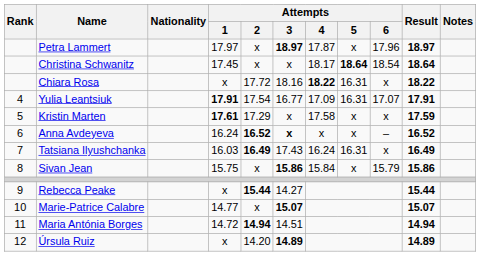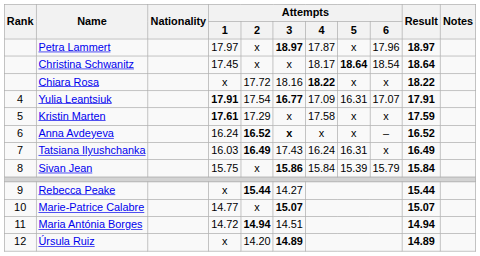 <table class="wikitable sortable" style="text-align:center">
 <tr>
 <th rowspan=2>Rank</th>
 <th rowspan=2>Name</th>
 <th rowspan=2>Nationality</th>
 <th colspan=6>Attempts</th>
 <th rowspan=2>Result</th>
 <th rowspan=2>Notes</th>
 </tr>
 <tr>
 <th>1</th>
 <th>2</th>
 <th>3</th>
 <th>4</th>
 <th>5</th>
 <th>6</th>
 </tr>
 <tr>
 <td></td>
 <td align=left><a href='#'>Petra Lammert</a></td>
 <td align=left></td>
 <td>17.97</td>
 <td>x</td>
 <td><strong>18.97</strong></td>
 <td>17.87</td>
 <td>x</td>
 <td>17.96</td>
 <td><strong>18.97</strong></td>
 <td></td>
 </tr>
 <tr>
 <td></td>
 <td align=left><a href='#'>Christina Schwanitz</a></td>
 <td align=left></td>
 <td>17.45</td>
 <td>x</td>
 <td>x</td>
 <td>18.17</td>
 <td><strong>18.64</strong></td>
 <td>18.54</td>
 <td><strong>18.64</strong></td>
 <td></td>
 </tr>
 <tr>
 <td></td>
 <td align=left><a href='#'>Chiara Rosa</a></td>
 <td align=left></td>
 <td>x</td>
 <td>17.72</td>
 <td>18.16</td>
 <td><strong>18.22</strong></td>
-<td>16.31</td>
+<td>x</td>
 <td>x</td>
 <td><strong>18.22</strong></td>
 <td></td>
 </tr>
 <tr>
 <td>4</td>
 <td align=left><a href='#'>Yulia Leantsiuk</a></td>
 <td align=left></td>
 <td><strong>17.91</strong></td>
 <td>17.54</td>
-<td>16.77</td>
+<td><strong>16.77</strong></td>
 <td>17.09</td>
 <td>16.31</td>
 <td>17.07</td>
 <td><strong>17.91</strong></td>
 <td></td>
 </tr>
 <tr>
 <td>5</td>
 <td align=left><a href='#'>Kristin Marten</a></td>
 <td align=left></td>
 <td><strong>17.61</strong></td>
 <td>17.29</td>
 <td>x</td>
 <td>17.58</td>
 <td>x</td>
 <td>x</td>
 <td><strong>17.59</strong></td>
 <td></td>
 </tr>
 <tr>
 <td>6</td>
 <td align=left><a href='#'>Anna Avdeyeva</a></td>
 <td align=left></td>
 <td>16.24</td>
 <td><strong>16.52</strong></td>
 <td><strong>x</strong></td>
 <td>x</td>
 <td>x</td>
 <td>–</td>
 <td><strong>16.52</strong></td>
 <td></td>
 </tr>
 <tr>
 <td>7</td>
 <td align=left><a href='#'>Tatsiana Ilyushchanka</a></td>
 <td align=left></td>
 <td>16.03</td>
 <td><strong>16.49</strong></td>
 <td>17.43</td>
 <td>16.24</td>
 <td>16.31</td>
 <td>x</td>
 <td><strong>16.49</strong></td>
 <td></td>
 </tr>
 <tr>
 <td>8</td>
 <td align=left><a href='#'>Sivan Jean</a></td>
 <td align=left></td>
 <td>15.75</td>
 <td>x</td>
 <td><strong>15.86</strong></td>
 <td>15.84</td>
-<td>x</td>
+<td>15.39</td>
 <td>15.79</td>
-<td><strong>15.86</strong></td>
+<td><strong>15.84</strong></td>
 <td></td>
 </tr>
 <tr>
 <td colspan=11 bgcolor=lightgray></td>
 </tr>
 <tr>
 <td>9</td>
 <td align=left><a href='#'>Rebecca Peake</a></td>
 <td align=left></td>
 <td>x</td>
 <td><strong>15.44</strong></td>
 <td>14.27</td>
 <td colspan=3></td>
 <td><strong>15.44</strong></td>
 <td></td>
 </tr>
 <tr>
 <td>10</td>
 <td align=left><a href='#'>Marie-Patrice Calabre</a></td>
 <td align=left></td>
 <td>14.77</td>
 <td>x</td>
 <td><strong>15.07</strong></td>
 <td colspan=3></td>
 <td><strong>15.07</strong></td>
 <td></td>
 </tr>
 <tr>
 <td>11</td>
 <td align=left><a href='#'>Maria Antónia Borges</a></td>
 <td align=left></td>
 <td>14.72</td>
 <td><strong>14.94</strong></td>
 <td>14.51</td>
 <td colspan=3></td>
 <td><strong>14.94</strong></td>
 <td></td>
 </tr>
 <tr>
 <td>12</td>
 <td align=left><a href='#'>Úrsula Ruiz</a></td>
 <td align=left></td>
 <td>x</td>
 <td>14.20</td>
 <td><strong>14.89</strong></td>
 <td colspan=3></td>
 <td><strong>14.89</strong></td>
 <td></td>
 </tr>
 </table>
